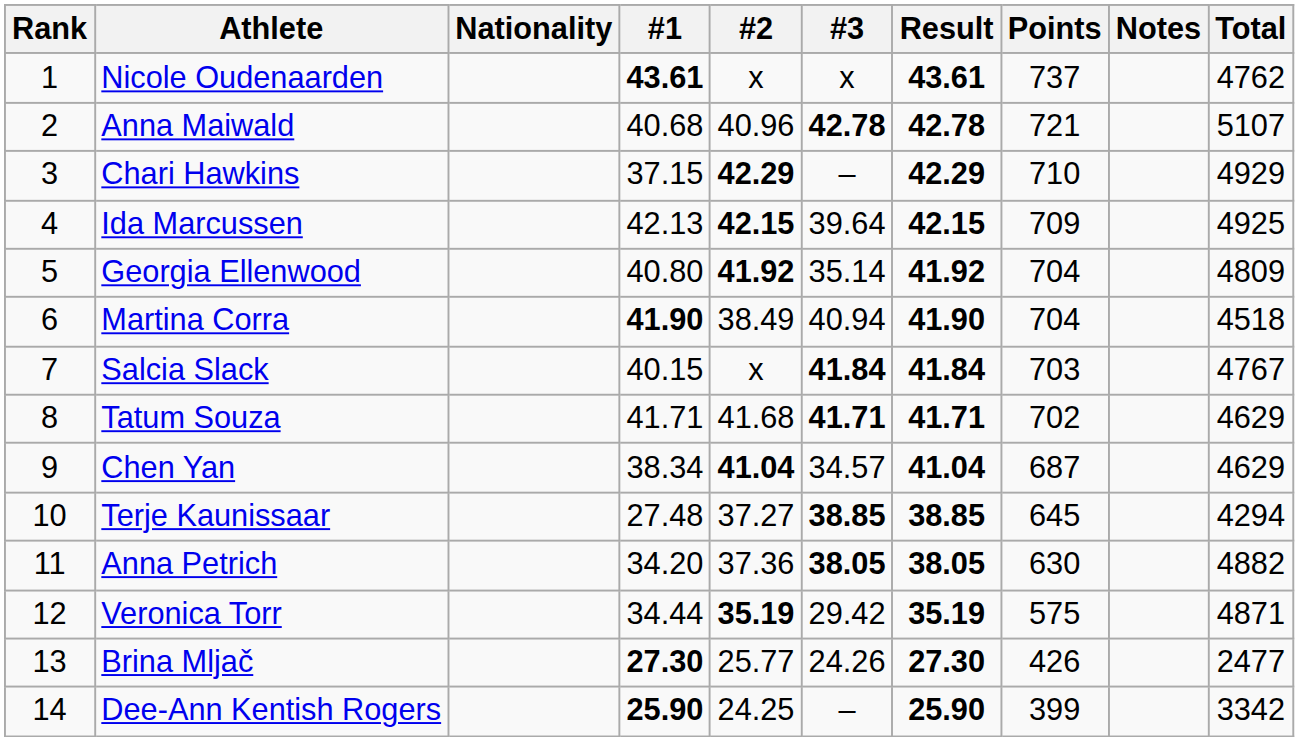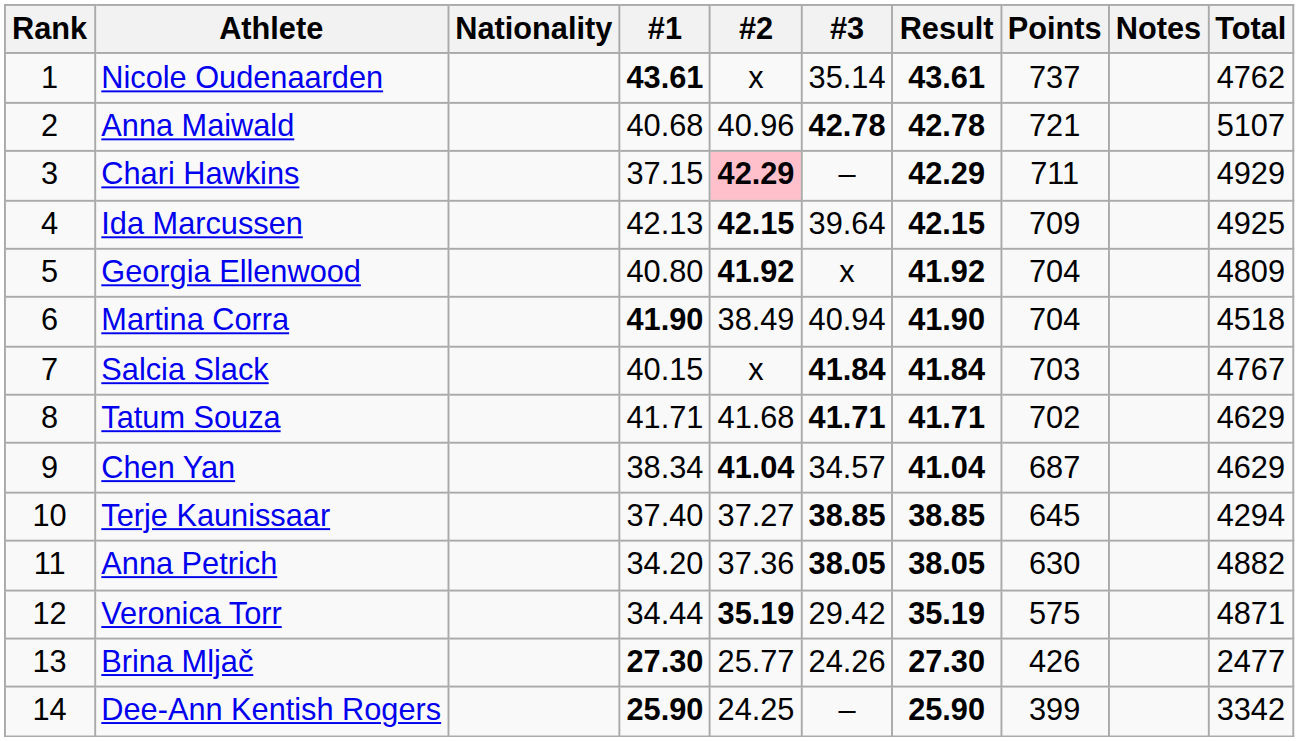 <table class="wikitable sortable" style="text-align:center">
 <tr>
 <th>Rank</th>
 <th>Athlete</th>
 <th>Nationality</th>
 <th>#1</th>
 <th>#2</th>
 <th>#3</th>
 <th>Result</th>
 <th>Points</th>
 <th>Notes</th>
 <th>Total</th>
 </tr>
 <tr>
 <td>1</td>
 <td align=left><a href='#'>Nicole Oudenaarden</a></td>
 <td align=left></td>
 <td><strong>43.61</strong></td>
 <td>x</td>
-<td>x</td>
+<td>35.14</td>
 <td><strong>43.61</strong></td>
 <td>737</td>
 <td></td>
 <td>4762</td>
 </tr>
 <tr>
 <td>2</td>
 <td align=left><a href='#'>Anna Maiwald</a></td>
 <td align=left></td>
 <td>40.68</td>
 <td>40.96</td>
 <td><strong>42.78</strong></td>
 <td><strong>42.78</strong></td>
 <td>721</td>
 <td></td>
 <td>5107</td>
 </tr>
 <tr>
 <td>3</td>
 <td align=left><a href='#'>Chari Hawkins</a></td>
 <td align=left></td>
 <td>37.15</td>
-<td><strong>42.29</strong></td>
+<td style="background: pink;"><strong>42.29</strong></td>
 <td>–</td>
 <td><strong>42.29</strong></td>
-<td>710</td>
+<td>711</td>
 <td></td>
 <td>4929</td>
 </tr>
 <tr>
 <td>4</td>
 <td align=left><a href='#'>Ida Marcussen</a></td>
 <td align=left></td>
 <td>42.13</td>
 <td><strong>42.15</strong></td>
 <td>39.64</td>
 <td><strong>42.15</strong></td>
 <td>709</td>
 <td></td>
 <td>4925</td>
 </tr>
 <tr>
 <td>5</td>
 <td align=left><a href='#'>Georgia Ellenwood</a></td>
 <td align=left></td>
 <td>40.80</td>
 <td><strong>41.92</strong></td>
-<td>35.14</td>
+<td>x</td>
 <td><strong>41.92</strong></td>
 <td>704</td>
 <td></td>
 <td>4809</td>
 </tr>
 <tr>
 <td>6</td>
 <td align=left><a href='#'>Martina Corra</a></td>
 <td align=left></td>
 <td><strong>41.90</strong></td>
 <td>38.49</td>
 <td>40.94</td>
 <td><strong>41.90</strong></td>
 <td>704</td>
 <td></td>
 <td>4518</td>
 </tr>
 <tr>
 <td>7</td>
 <td align=left><a href='#'>Salcia Slack</a></td>
 <td align=left></td>
 <td>40.15</td>
 <td>x</td>
 <td><strong>41.84</strong></td>
 <td><strong>41.84</strong></td>
 <td>703</td>
 <td></td>
 <td>4767</td>
 </tr>
 <tr>
 <td>8</td>
 <td align=left><a href='#'>Tatum Souza</a></td>
 <td align=left></td>
 <td>41.71</td>
 <td>41.68</td>
 <td><strong>41.71</strong></td>
 <td><strong>41.71</strong></td>
 <td>702</td>
 <td></td>
 <td>4629</td>
 </tr>
 <tr>
 <td>9</td>
 <td align=left><a href='#'>Chen Yan</a></td>
 <td align=left></td>
 <td>38.34</td>
 <td><strong>41.04</strong></td>
 <td>34.57</td>
 <td><strong>41.04</strong></td>
 <td>687</td>
 <td></td>
 <td>4629</td>
 </tr>
 <tr>
 <td>10</td>
 <td align=left><a href='#'>Terje Kaunissaar</a></td>
 <td align=left></td>
-<td>27.48</td>
+<td>37.40</td>
 <td>37.27</td>
 <td><strong>38.85</strong></td>
 <td><strong>38.85</strong></td>
 <td>645</td>
 <td></td>
 <td>4294</td>
 </tr>
 <tr>
 <td>11</td>
 <td align=left><a href='#'>Anna Petrich</a></td>
 <td align=left></td>
 <td>34.20</td>
 <td>37.36</td>
 <td><strong>38.05</strong></td>
 <td><strong>38.05</strong></td>
 <td>630</td>
 <td></td>
 <td>4882</td>
 </tr>
 <tr>
 <td>12</td>
 <td align=left><a href='#'>Veronica Torr</a></td>
 <td align=left></td>
 <td>34.44</td>
 <td><strong>35.19</strong></td>
 <td>29.42</td>
 <td><strong>35.19</strong></td>
 <td>575</td>
 <td></td>
 <td>4871</td>
 </tr>
 <tr>
 <td>13</td>
 <td align=left><a href='#'>Brina Mljač</a></td>
 <td align=left></td>
 <td><strong>27.30</strong></td>
 <td>25.77</td>
 <td>24.26</td>
 <td><strong>27.30</strong></td>
 <td>426</td>
 <td></td>
 <td>2477</td>
 </tr>
 <tr>
 <td>14</td>
 <td align=left><a href='#'>Dee-Ann Kentish Rogers</a></td>
 <td align=left></td>
 <td><strong>25.90</strong></td>
 <td>24.25</td>
 <td>–</td>
 <td><strong>25.90</strong></td>
 <td>399</td>
 <td></td>
 <td>3342</td>
 </tr>
 </table>
